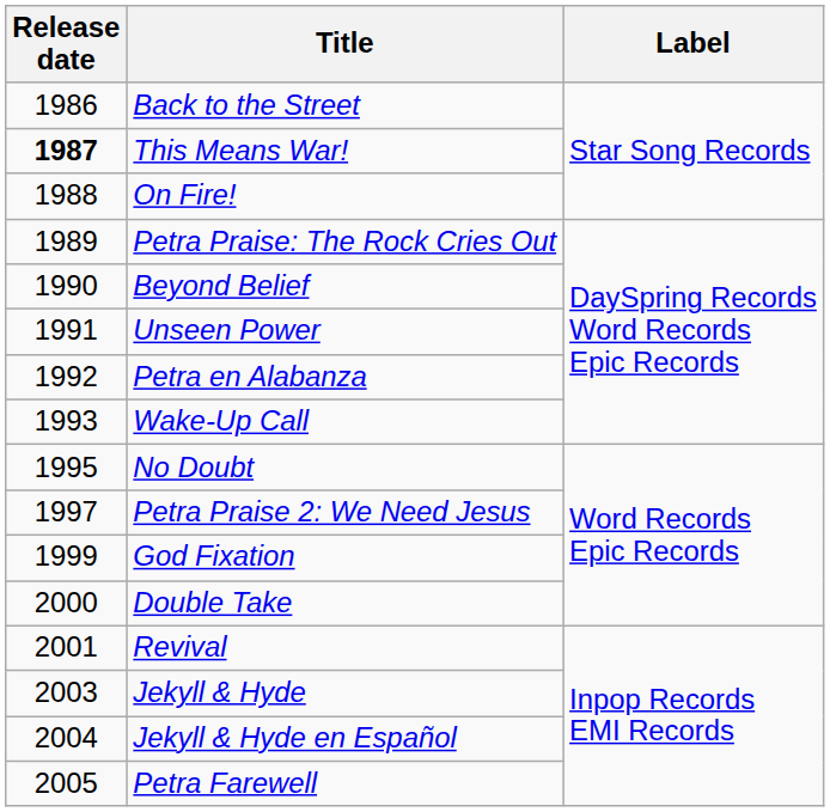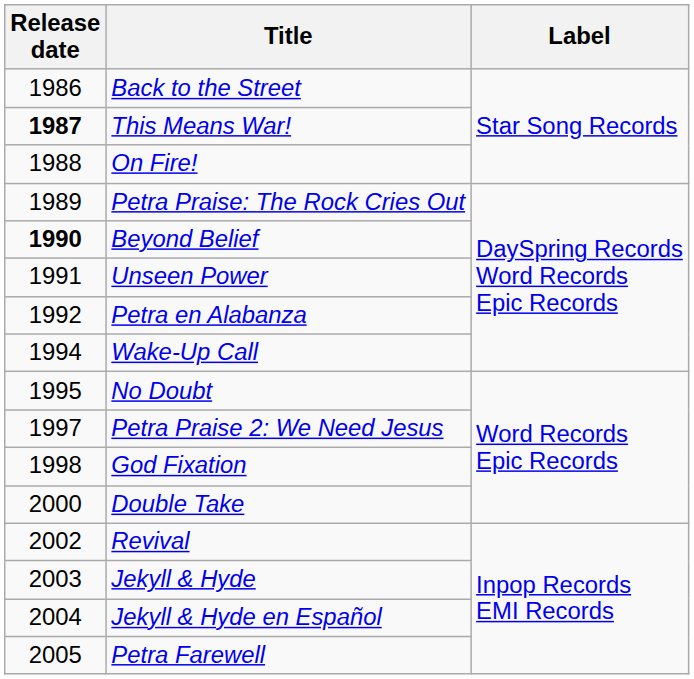 <table class="wikitable">
 <tr>
 <th>Release<br>date</th>
 <th>Title</th>
 <th>Label</th>
 </tr>
 <tr>
 <td align="center">1986</td>
 <td><em><a href='#'>Back to the Street</a></em></td>
 <td rowspan="3"><a href='#'>Star Song Records</a></td>
 </tr>
 <tr>
 <td align="center"><strong>1987</strong></td>
 <td><em><a href='#'>This Means War!</a></em></td>
 </tr>
 <tr>
 <td align="center">1988</td>
 <td><em><a href='#'>On Fire!</a></em></td>
 </tr>
 <tr>
 <td align="center">1989</td>
 <td><em><a href='#'>Petra Praise: The Rock Cries Out</a></em></td>
 <td rowspan="5"><a href='#'>DaySpring Records</a><br><a href='#'>Word Records</a><br><a href='#'>Epic Records</a></td>
 </tr>
 <tr>
-<td align="center">1990</td>
+<td align="center"><strong>1990</strong></td>
 <td><em><a href='#'>Beyond Belief</a></em></td>
 </tr>
 <tr>
 <td align="center">1991</td>
 <td><em><a href='#'>Unseen Power</a></em></td>
 </tr>
 <tr>
 <td align="center">1992</td>
 <td><em><a href='#'>Petra en Alabanza</a></em></td>
 </tr>
 <tr>
-<td align="center">1993</td>
+<td align="center">1994</td>
 <td><em><a href='#'>Wake-Up Call</a></em></td>
 </tr>
 <tr>
 <td align="center">1995</td>
 <td><em><a href='#'>No Doubt</a></em></td>
 <td rowspan="4"><a href='#'>Word Records</a><br><a href='#'>Epic Records</a></td>
 </tr>
 <tr>
 <td align="center">1997</td>
 <td><em><a href='#'>Petra Praise 2: We Need Jesus</a></em></td>
 </tr>
 <tr>
-<td align="center">1999</td>
+<td align="center">1998</td>
 <td><em><a href='#'>God Fixation</a></em></td>
 </tr>
 <tr>
 <td align="center">2000</td>
 <td><em><a href='#'>Double Take</a></em></td>
 </tr>
 <tr>
-<td align="center">2001</td>
+<td align="center">2002</td>
 <td><em><a href='#'>Revival</a></em></td>
 <td rowspan="4"><a href='#'>Inpop Records</a><br><a href='#'>EMI Records</a></td>
 </tr>
 <tr>
 <td align="center">2003</td>
 <td><em><a href='#'>Jekyll & Hyde</a></em></td>
 </tr>
 <tr>
 <td align="center">2004</td>
 <td><em><a href='#'>Jekyll & Hyde en Español</a></em></td>
 </tr>
 <tr>
 <td align="center">2005</td>
 <td><em><a href='#'>Petra Farewell</a></em></td>
 </tr>
 </table>
